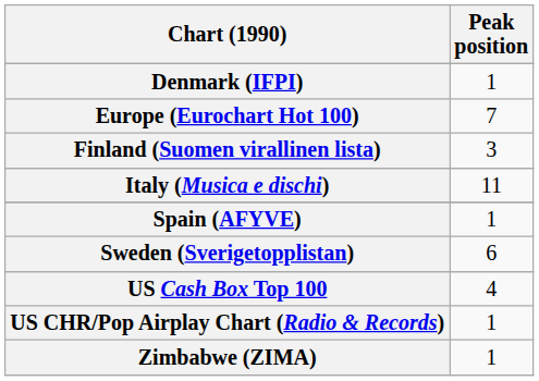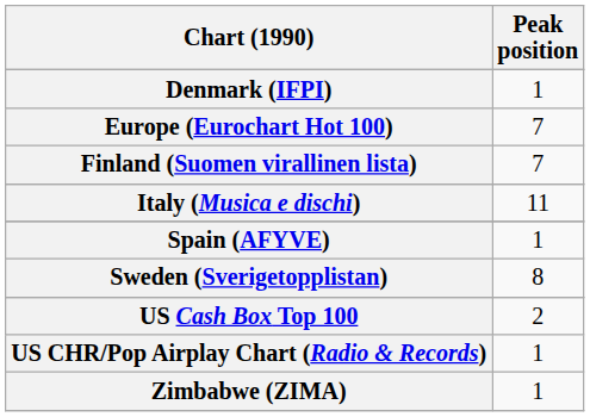 <table class="wikitable sortable plainrowheaders" style="text-align:center">
 <tr>
 <th>Chart (1990)</th>
 <th>Peak<br>position</th>
 </tr>
 <tr>
 </tr>
 <tr>
 </tr>
 <tr>
 </tr>
 <tr>
 </tr>
 <tr>
 </tr>
 <tr>
 <th scope="row">Denmark (<a href='#'>IFPI</a>)</th>
 <td>1</td>
 </tr>
 <tr>
 <th scope="row">Europe (<a href='#'>Eurochart Hot 100</a>)</th>
 <td>7</td>
 </tr>
 <tr>
 <th scope="row">Finland (<a href='#'>Suomen virallinen lista</a>)</th>
-<td>3</td>
+<td>7</td>
 </tr>
 <tr>
 </tr>
 <tr>
 <th scope="row">Italy (<em><a href='#'>Musica e dischi</a></em>)</th>
 <td>11</td>
 </tr>
 <tr>
 </tr>
 <tr>
 </tr>
 <tr>
 </tr>
 <tr>
 </tr>
 <tr>
 <th scope="row">Spain (<a href='#'>AFYVE</a>)</th>
 <td>1</td>
 </tr>
 <tr>
 <th scope="row">Sweden (<a href='#'>Sverigetopplistan</a>)</th>
-<td>6</td>
+<td>8</td>
 </tr>
 <tr>
 </tr>
 <tr>
 </tr>
 <tr>
 </tr>
 <tr>
 </tr>
 <tr>
 <th scope="row">US <a href='#'><em>Cash Box</em> Top 100</a></th>
-<td>4</td>
+<td>2</td>
 </tr>
 <tr>
 <th scope="row">US CHR/Pop Airplay Chart (<em><a href='#'>Radio & Records</a></em>)</th>
 <td>1</td>
 </tr>
 <tr>
 <th scope="row">Zimbabwe (ZIMA)</th>
 <td>1</td>
 </tr>
 <tr>
 </tr>
 </table>
